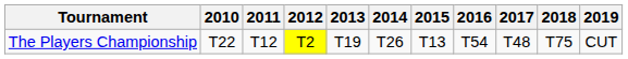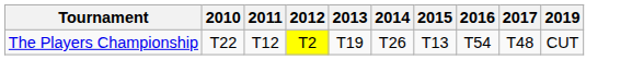 <table class="wikitable" style="font-size:95%;text-align:center;">
 <tr>
 <th>Tournament</th>
 <th>2010</th>
 <th>2011</th>
 <th>2012</th>
 <th>2013</th>
 <th>2014</th>
 <th>2015</th>
 <th>2016</th>
 <th>2017</th>
-<th>2018</th>
 <th>2019</th>
 </tr>
 <tr>
 <td align=left><a href='#'>The Players Championship</a></td>
 <td>T22</td>
 <td>T12</td>
 <td style="background:yellow;">T2</td>
 <td>T19</td>
 <td>T26</td>
 <td>T13</td>
 <td>T54</td>
 <td>T48</td>
-<td>T75</td>
 <td>CUT</td>
 </tr>
 </table>
